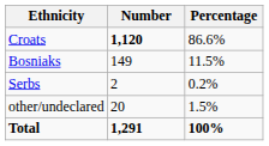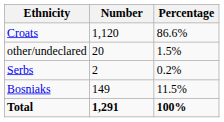 <table class="wikitable">
 <tr>
 <th width="100px">Ethnicity</th>
 <th width="80px">Number</th>
 <th width="80px">Percentage</th>
 </tr>
 <tr>
 <td><a href='#'>Croats</a></td>
-<td><strong>1,120</strong></td>
+<td>1,120</td>
 <td>86.6%</td>
+</tr>
+<tr>
+<td>other/undeclared</td>
+<td>20</td>
+<td>1.5%</td>
+</tr>
+<tr>
+<td><a href='#'>Serbs</a></td>
+<td>2</td>
+<td>0.2%</td>
 </tr>
 <tr>
 <td><a href='#'>Bosniaks</a></td>
 <td>149</td>
 <td>11.5%</td>
 </tr>
 <tr>
-<td><a href='#'>Serbs</a></td>
-<td>2</td>
-<td>0.2%</td>
-</tr>
-<tr>
-<td>other/undeclared</td>
-<td>20</td>
-<td>1.5%</td>
-</tr>
-<tr>
 <td><strong>Total</strong></td>
 <td><strong>1,291</strong></td>
 <td><strong>100%</strong></td>
 </tr>
 </table>
